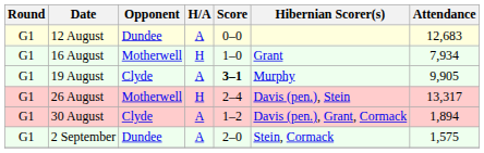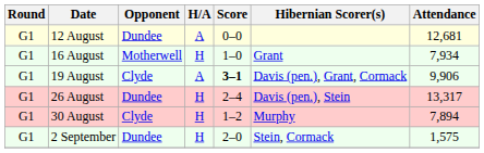 <table class="wikitable" style="text-align:center">
 <tr>
 <th>Round</th>
 <th>Date</th>
 <th>Opponent</th>
 <th>H/A</th>
 <th>Score</th>
 <th>Hibernian Scorer(s)</th>
 <th>Attendance</th>
 </tr>
 <tr bgcolor=#FFFFDD>
 <td>G1</td>
 <td align=left>12 August</td>
 <td align=left><a href='#'>Dundee</a></td>
 <td><a href='#'>A</a></td>
 <td>0–0</td>
 <td align=left></td>
-<td>12,683</td>
+<td>12,681</td>
 </tr>
 <tr bgcolor=#EEFFEE>
 <td>G1</td>
 <td align=left>16 August</td>
 <td align=left><a href='#'>Motherwell</a></td>
 <td><a href='#'>H</a></td>
 <td>1–0</td>
 <td align=left><a href='#'>Grant</a></td>
 <td>7,934</td>
 </tr>
 <tr bgcolor=#EEFFEE>
 <td>G1</td>
 <td align=left>19 August</td>
 <td align=left><a href='#'>Clyde</a></td>
 <td><a href='#'>A</a></td>
 <td><strong>3–1</strong></td>
-<td align=left><a href='#'>Murphy</a></td>
-<td>9,905</td>
+<td align=left><a href='#'>Davis (pen.)</a>, <a href='#'>Grant</a>, <a href='#'>Cormack</a></td>
+<td>9,906</td>
 </tr>
 <tr bgcolor=#FFCCCC>
 <td>G1</td>
 <td align=left>26 August</td>
-<td align=left><a href='#'>Motherwell</a></td>
+<td align=left><a href='#'>Dundee</a></td>
 <td><a href='#'>H</a></td>
 <td>2–4</td>
 <td align=left><a href='#'>Davis (pen.)</a>, <a href='#'>Stein</a></td>
 <td>13,317</td>
 </tr>
 <tr bgcolor=#FFCCCC>
 <td>G1</td>
 <td align=left>30 August</td>
 <td align=left><a href='#'>Clyde</a></td>
-<td><a href='#'>A</a></td>
+<td><a href='#'>H</a></td>
 <td>1–2</td>
-<td align=left><a href='#'>Davis (pen.)</a>, <a href='#'>Grant</a>, <a href='#'>Cormack</a></td>
-<td>1,894</td>
+<td align=left><a href='#'>Murphy</a></td>
+<td>7,894</td>
 </tr>
 <tr bgcolor=#EEFFEE>
 <td>G1</td>
 <td align=left>2 September</td>
 <td align=left><a href='#'>Dundee</a></td>
-<td><a href='#'>A</a></td>
+<td><a href='#'>H</a></td>
 <td>2–0</td>
 <td align=left><a href='#'>Stein</a>, <a href='#'>Cormack</a></td>
 <td>1,575</td>
 </tr>
 <tr>
 </tr>
 </table>
